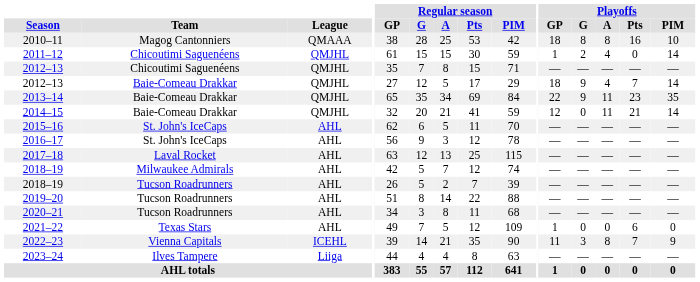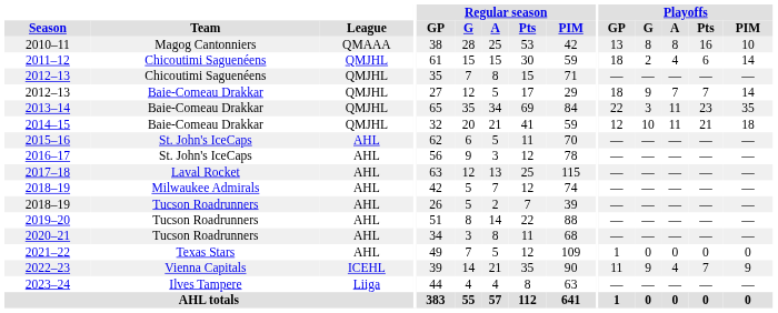 <table border="0" cellpadding="1" cellspacing="0" style="text-align:center; width:60em">
 <tr bgcolor="#e0e0e0">
 <th colspan="3" bgcolor="#ffffff"></th>
 <th rowspan="92" bgcolor="#ffffff"></th>
 <th colspan="5"><a href='#'>Regular season</a></th>
 <th rowspan="92" bgcolor="#ffffff"></th>
 <th colspan="5"><a href='#'>Playoffs</a></th>
 </tr>
 <tr bgcolor="#e0e0e0">
 <th><a href='#'>Season</a></th>
 <th>Team</th>
 <th>League</th>
 <th>GP</th>
 <th><a href='#'>G</a></th>
 <th><a href='#'>A</a></th>
 <th><a href='#'>Pts</a></th>
 <th><a href='#'>PIM</a></th>
 <th>GP</th>
 <th>G</th>
 <th>A</th>
 <th>Pts</th>
 <th>PIM</th>
 </tr>
 <tr>
 </tr>
 <tr bgcolor="#f0f0f0">
 <td>2010–11</td>
 <td>Magog Cantonniers</td>
 <td>QMAAA</td>
 <td>38</td>
 <td>28</td>
 <td>25</td>
 <td>53</td>
 <td>42</td>
-<td>18</td>
+<td>13</td>
 <td>8</td>
 <td>8</td>
 <td>16</td>
 <td>10</td>
 </tr>
 <tr>
 <td><a href='#'>2011–12</a></td>
 <td><a href='#'>Chicoutimi Saguenéens</a></td>
 <td><a href='#'>QMJHL</a></td>
 <td>61</td>
 <td>15</td>
 <td>15</td>
 <td>30</td>
 <td>59</td>
-<td>1</td>
+<td>18</td>
 <td>2</td>
 <td>4</td>
-<td>0</td>
+<td>6</td>
 <td>14</td>
 </tr>
 <tr bgcolor="#f0f0f0">
 <td><a href='#'>2012–13</a></td>
 <td>Chicoutimi Saguenéens</td>
 <td>QMJHL</td>
 <td>35</td>
 <td>7</td>
 <td>8</td>
 <td>15</td>
 <td>71</td>
 <td>—</td>
 <td>—</td>
 <td>—</td>
 <td>—</td>
 <td>—</td>
 </tr>
 <tr>
 <td>2012–13</td>
 <td><a href='#'>Baie-Comeau Drakkar</a></td>
 <td>QMJHL</td>
 <td>27</td>
 <td>12</td>
 <td>5</td>
 <td>17</td>
 <td>29</td>
 <td>18</td>
 <td>9</td>
-<td>4</td>
+<td>7</td>
 <td>7</td>
 <td>14</td>
 </tr>
 <tr bgcolor="#f0f0f0">
 <td><a href='#'>2013–14</a></td>
 <td>Baie-Comeau Drakkar</td>
 <td>QMJHL</td>
 <td>65</td>
 <td>35</td>
 <td>34</td>
 <td>69</td>
 <td>84</td>
 <td>22</td>
-<td>9</td>
+<td>3</td>
 <td>11</td>
 <td>23</td>
 <td>35</td>
 </tr>
 <tr>
 <td><a href='#'>2014–15</a></td>
 <td>Baie-Comeau Drakkar</td>
 <td>QMJHL</td>
 <td>32</td>
 <td>20</td>
 <td>21</td>
 <td>41</td>
 <td>59</td>
 <td>12</td>
-<td>0</td>
+<td>10</td>
 <td>11</td>
 <td>21</td>
-<td>14</td>
+<td>18</td>
 </tr>
 <tr bgcolor="#f0f0f0">
 <td><a href='#'>2015–16</a></td>
 <td><a href='#'>St. John's IceCaps</a></td>
 <td><a href='#'>AHL</a></td>
 <td>62</td>
 <td>6</td>
 <td>5</td>
 <td>11</td>
 <td>70</td>
 <td>—</td>
 <td>—</td>
 <td>—</td>
 <td>—</td>
 <td>—</td>
 </tr>
 <tr>
 <td><a href='#'>2016–17</a></td>
 <td>St. John's IceCaps</td>
 <td>AHL</td>
 <td>56</td>
 <td>9</td>
 <td>3</td>
 <td>12</td>
 <td>78</td>
 <td>—</td>
 <td>—</td>
 <td>—</td>
 <td>—</td>
 <td>—</td>
 </tr>
 <tr bgcolor="#f0f0f0">
 <td><a href='#'>2017–18</a></td>
 <td><a href='#'>Laval Rocket</a></td>
 <td>AHL</td>
 <td>63</td>
 <td>12</td>
 <td>13</td>
 <td>25</td>
 <td>115</td>
 <td>—</td>
 <td>—</td>
 <td>—</td>
 <td>—</td>
 <td>—</td>
 </tr>
 <tr>
 <td><a href='#'>2018–19</a></td>
 <td><a href='#'>Milwaukee Admirals</a></td>
 <td>AHL</td>
 <td>42</td>
 <td>5</td>
 <td>7</td>
 <td>12</td>
 <td>74</td>
 <td>—</td>
 <td>—</td>
 <td>—</td>
 <td>—</td>
 <td>—</td>
 </tr>
 <tr bgcolor="#f0f0f0">
 <td>2018–19</td>
 <td><a href='#'>Tucson Roadrunners</a></td>
 <td>AHL</td>
 <td>26</td>
 <td>5</td>
 <td>2</td>
 <td>7</td>
 <td>39</td>
 <td>—</td>
 <td>—</td>
 <td>—</td>
 <td>—</td>
 <td>—</td>
 </tr>
 <tr>
 <td><a href='#'>2019–20</a></td>
 <td>Tucson Roadrunners</td>
 <td>AHL</td>
 <td>51</td>
 <td>8</td>
 <td>14</td>
 <td>22</td>
 <td>88</td>
 <td>—</td>
 <td>—</td>
 <td>—</td>
 <td>—</td>
 <td>—</td>
 </tr>
 <tr bgcolor="#f0f0f0">
 <td><a href='#'>2020–21</a></td>
 <td>Tucson Roadrunners</td>
 <td>AHL</td>
 <td>34</td>
 <td>3</td>
 <td>8</td>
 <td>11</td>
 <td>68</td>
 <td>—</td>
 <td>—</td>
 <td>—</td>
 <td>—</td>
 <td>—</td>
 </tr>
 <tr>
 <td><a href='#'>2021–22</a></td>
 <td><a href='#'>Texas Stars</a></td>
 <td>AHL</td>
 <td>49</td>
 <td>7</td>
 <td>5</td>
 <td>12</td>
 <td>109</td>
 <td>1</td>
 <td>0</td>
 <td>0</td>
-<td>6</td>
+<td>0</td>
 <td>0</td>
 </tr>
 <tr bgcolor="#f0f0f0">
 <td><a href='#'>2022–23</a></td>
 <td><a href='#'>Vienna Capitals</a></td>
 <td><a href='#'>ICEHL</a></td>
 <td>39</td>
 <td>14</td>
 <td>21</td>
 <td>35</td>
 <td>90</td>
 <td>11</td>
-<td>3</td>
-<td>8</td>
+<td>9</td>
+<td>4</td>
 <td>7</td>
 <td>9</td>
 </tr>
 <tr>
 <td><a href='#'>2023–24</a></td>
 <td><a href='#'>Ilves Tampere</a></td>
 <td><a href='#'>Liiga</a></td>
 <td>44</td>
 <td>4</td>
 <td>4</td>
 <td>8</td>
 <td>63</td>
 <td>—</td>
 <td>—</td>
 <td>—</td>
 <td>—</td>
 <td>—</td>
 </tr>
 <tr bgcolor="#e0e0e0">
 <th colspan="3">AHL totals</th>
 <th>383</th>
 <th>55</th>
 <th>57</th>
 <th>112</th>
 <th>641</th>
 <th>1</th>
 <th>0</th>
 <th>0</th>
 <th>0</th>
 <th>0</th>
 </tr>
 </table>
